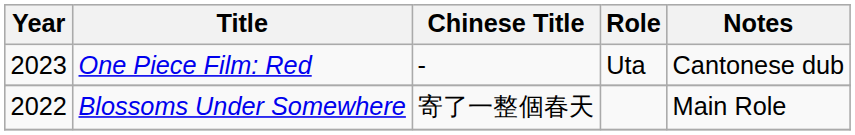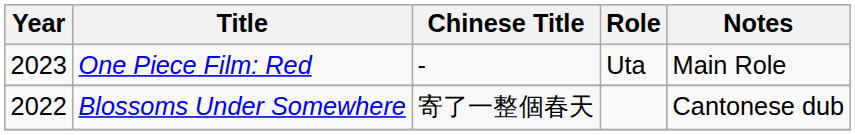 <table class="wikitable sortable">
 <tr>
 <th>Year</th>
 <th>Title</th>
 <th>Chinese Title</th>
 <th>Role</th>
 <th class="unsortable">Notes</th>
 </tr>
 <tr>
 <td>2023</td>
 <td><em><a href='#'>One Piece Film: Red</a></em></td>
 <td>-</td>
 <td>Uta</td>
-<td>Cantonese dub</td>
+<td>Main Role</td>
 </tr>
 <tr>
 </tr>
 <tr>
 <td>2022</td>
 <td><em><a href='#'>Blossoms Under Somewhere</a></em></td>
 <td>寄了一整個春天</td>
 <td></td>
-<td>Main Role</td>
+<td>Cantonese dub</td>
 </tr>
 <tr>
 </tr>
 </table>
